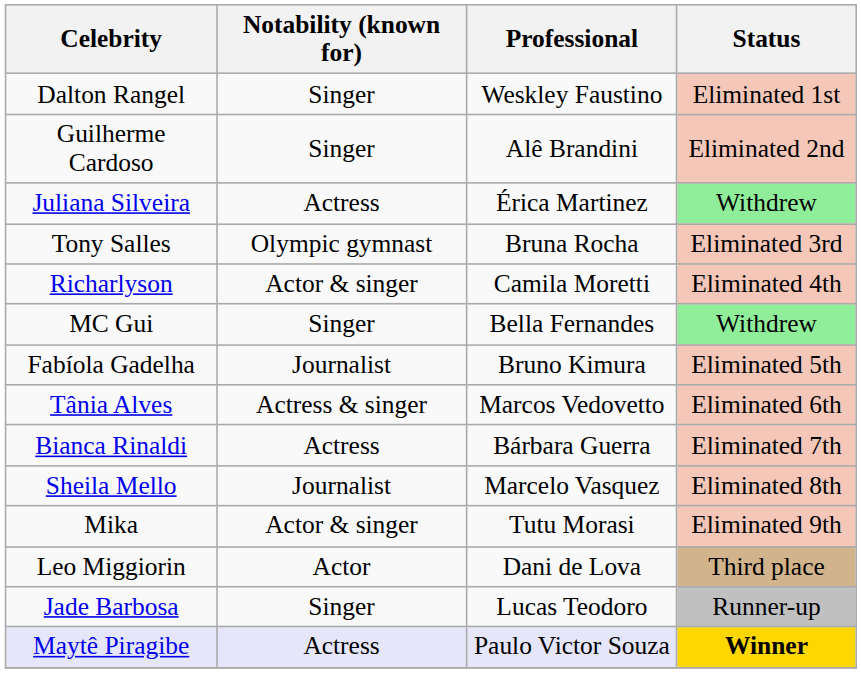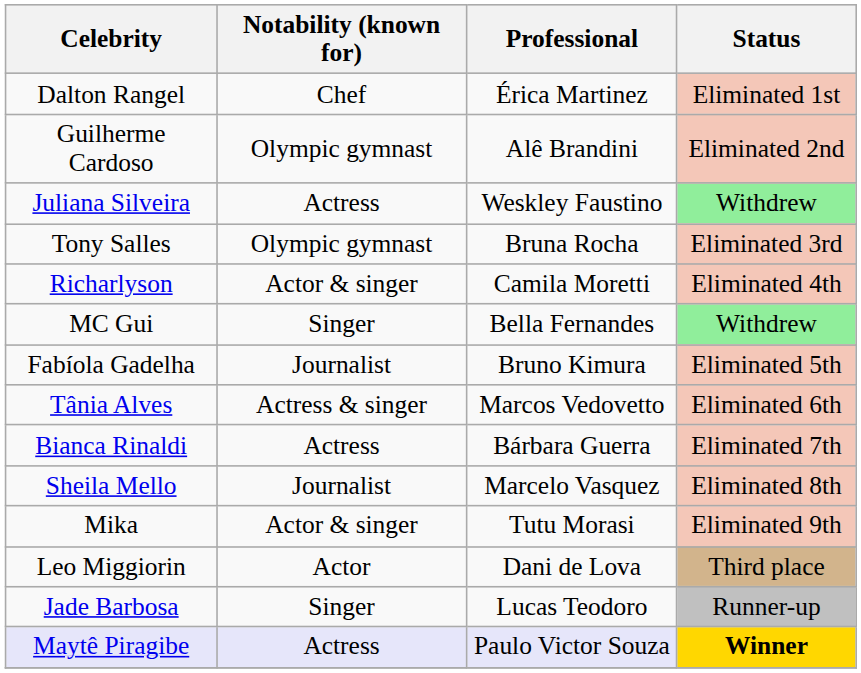 <table class= "wikitable sortable" style="text-align: center; margin:1em auto;">
 <tr>
 <th width=125>Celebrity</th>
 <th width=150>Notability (known for)</th>
 <th width=125>Professional</th>
 <th width=105>Status</th>
 </tr>
 <tr>
 <td>Dalton Rangel</td>
-<td>Singer</td>
-<td>Weskley Faustino</td>
+<td>Chef</td>
+<td>Érica Martinez</td>
 <td bgcolor="F4C7B8">Eliminated 1st <br> </td>
 </tr>
 <tr>
 <td>Guilherme Cardoso</td>
-<td>Singer</td>
+<td>Olympic gymnast</td>
 <td>Alê Brandini</td>
 <td bgcolor="F4C7B8">Eliminated 2nd <br> </td>
 </tr>
 <tr>
 <td><a href='#'>Juliana Silveira</a></td>
 <td>Actress</td>
-<td>Érica Martinez</td>
+<td>Weskley Faustino</td>
 <td bgcolor="90EE9B">Withdrew <br> </td>
 </tr>
 <tr>
 <td>Tony Salles</td>
 <td>Olympic gymnast</td>
 <td>Bruna Rocha</td>
 <td bgcolor="F4C7B8">Eliminated 3rd <br> </td>
 </tr>
 <tr>
 <td><a href='#'>Richarlyson</a></td>
 <td>Actor & singer</td>
 <td>Camila Moretti</td>
 <td bgcolor="F4C7B8">Eliminated 4th <br> </td>
 </tr>
 <tr>
 <td>MC Gui</td>
 <td>Singer</td>
 <td>Bella Fernandes</td>
 <td bgcolor="90EE9B">Withdrew <br> </td>
 </tr>
 <tr>
 <td>Fabíola Gadelha</td>
 <td>Journalist</td>
 <td>Bruno Kimura</td>
 <td bgcolor="F4C7B8">Eliminated 5th <br> </td>
 </tr>
 <tr>
 <td><a href='#'>Tânia Alves</a></td>
 <td>Actress & singer</td>
 <td>Marcos Vedovetto</td>
 <td bgcolor="F4C7B8">Eliminated 6th <br> </td>
 </tr>
 <tr>
 <td><a href='#'>Bianca Rinaldi</a></td>
 <td>Actress</td>
 <td>Bárbara Guerra</td>
 <td bgcolor="F4C7B8">Eliminated 7th <br> </td>
 </tr>
 <tr>
 <td><a href='#'>Sheila Mello</a></td>
 <td>Journalist</td>
 <td>Marcelo Vasquez</td>
 <td bgcolor="F4C7B8">Eliminated 8th <br> </td>
 </tr>
 <tr>
 <td>Mika</td>
 <td>Actor & singer</td>
 <td>Tutu Morasi</td>
 <td bgcolor="F4C7B8">Eliminated 9th <br> </td>
 </tr>
 <tr>
 <td>Leo Miggiorin</td>
 <td>Actor</td>
 <td>Dani de Lova</td>
 <td bgcolor="D2B48C">Third place <br> </td>
 </tr>
 <tr>
 <td><a href='#'>Jade Barbosa</a></td>
 <td>Singer</td>
 <td>Lucas Teodoro</td>
 <td bgcolor="C0C0C0">Runner-up <br> </td>
 </tr>
 <tr>
 <td bgcolor="E6E6FA"><a href='#'>Maytê Piragibe</a></td>
 <td bgcolor="E6E6FA">Actress</td>
 <td bgcolor="E6E6FA">Paulo Victor Souza</td>
 <td bgcolor="FFD700"><strong>Winner</strong> <br> </td>
 </tr>
 <tr>
 </tr>
 </table>
